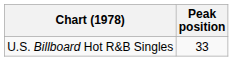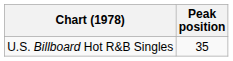 <table class="wikitable">
 <tr>
 <th>Chart (1978)</th>
 <th>Peak<br>position</th>
 </tr>
 <tr>
 <td>U.S. <em>Billboard</em> Hot R&B Singles</td>
-<td align=center>33</td>
+<td align=center>35</td>
 </tr>
 </table>
